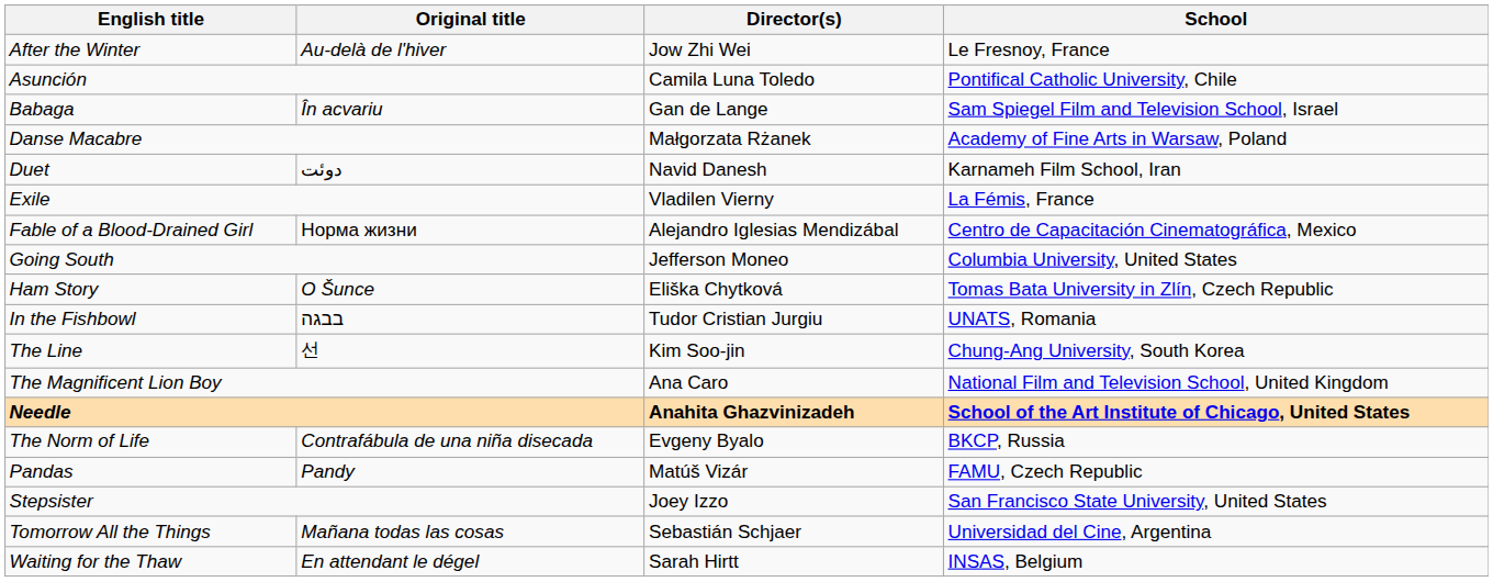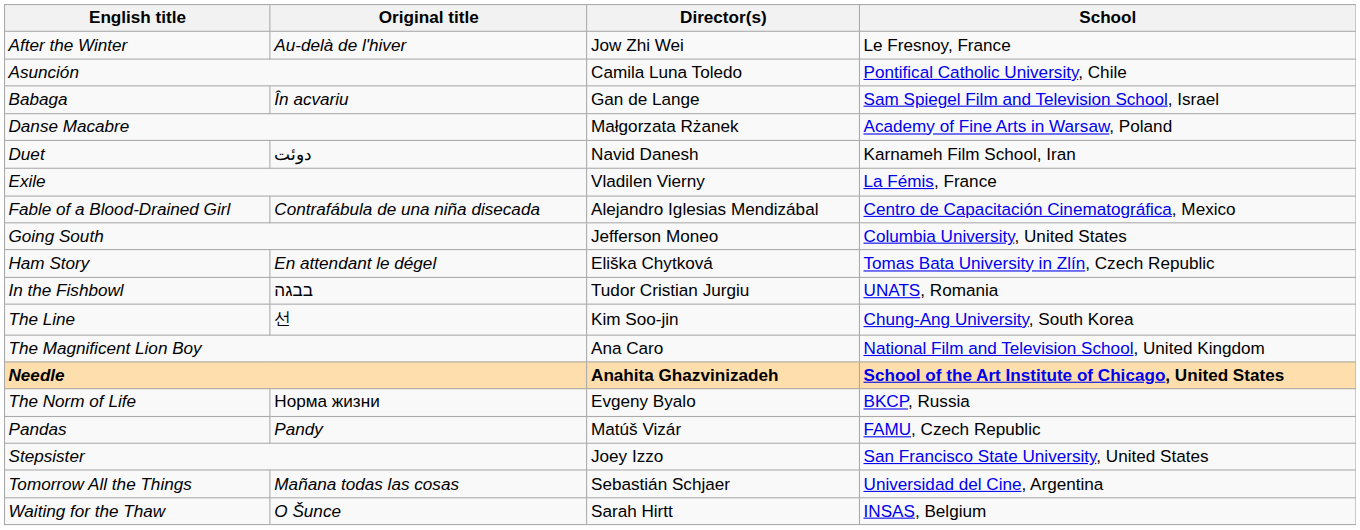 <table class="wikitable" width="100%" cellpadding="5">
 <tr>
 <th scope="col">English title</th>
 <th scope="col">Original title</th>
 <th scope="col">Director(s)</th>
 <th scope="col">School</th>
 </tr>
 <tr>
 <td><em>After the Winter</em></td>
 <td><em>Au-delà de l'hiver</em></td>
 <td>Jow Zhi Wei</td>
 <td>Le Fresnoy, France</td>
 </tr>
 <tr>
 <td colspan=2><em>Asunción</em></td>
 <td data-sort-value="Toledo">Camila Luna Toledo</td>
 <td><a href='#'>Pontifical Catholic University</a>, Chile</td>
 </tr>
 <tr>
 <td><em>Babaga</em></td>
 <td data-sort-value="In acvariu"><em>În acvariu</em></td>
 <td data-sort-value="Lange">Gan de Lange</td>
 <td><a href='#'>Sam Spiegel Film and Television School</a>, Israel</td>
 </tr>
 <tr>
 <td colspan=2><em>Danse Macabre</em></td>
 <td data-sort-value="Rzanek">Małgorzata Rżanek</td>
 <td><a href='#'>Academy of Fine Arts in Warsaw</a>, Poland</td>
 </tr>
 <tr>
 <td><em>Duet</em></td>
 <td data-sort-value="Duet">دوئت</td>
 <td data-sort-value="Danesh">Navid Danesh</td>
 <td>Karnameh Film School, Iran</td>
 </tr>
 <tr>
 <td colspan=2><em>Exile</em></td>
 <td data-sort-value="Vierny">Vladilen Vierny</td>
 <td><a href='#'>La Fémis</a>, France</td>
 </tr>
 <tr>
 <td><em>Fable of a Blood-Drained Girl</em></td>
-<td data-sort-value="Norma">Норма жизни</td>
+<td><em>Contrafábula de una niña disecada</em></td>
 <td data-sort-value="Mendizábal">Alejandro Iglesias Mendizábal</td>
 <td><a href='#'>Centro de Capacitación Cinematográfica</a>, Mexico</td>
 </tr>
 <tr>
 <td colspan=2><em>Going South</em></td>
 <td data-sort-value="Moneo">Jefferson Moneo</td>
 <td><a href='#'>Columbia University</a>, United States</td>
 </tr>
 <tr>
 <td><em>Ham Story</em></td>
-<td><em>O Šunce</em></td>
+<td><em>En attendant le dégel</em></td>
 <td data-sort-value="Chytková">Eliška Chytková</td>
 <td><a href='#'>Tomas Bata University in Zlín</a>, Czech Republic</td>
 </tr>
 <tr>
 <td><em>In the Fishbowl</em></td>
 <td data-sort-value="Babaga">בבגה</td>
 <td data-sort-value="Jurgiu">Tudor Cristian Jurgiu</td>
 <td><a href='#'>UNATS</a>, Romania</td>
 </tr>
 <tr>
 <td data-sort-value="Line"><em>The Line</em></td>
 <td data-sort-value="Seon">선</td>
 <td>Kim Soo-jin</td>
 <td><a href='#'>Chung-Ang University</a>, South Korea</td>
 </tr>
 <tr>
 <td colspan=2 data-sort-value="Magnificent"><em>The Magnificent Lion Boy</em></td>
 <td data-sort-value="Caro">Ana Caro</td>
 <td><a href='#'>National Film and Television School</a>, United Kingdom</td>
 </tr>
 <tr style="background:#FFDEAD;">
 <td colspan=2><strong><em>Needle</em></strong></td>
 <td data-sort-value="Ghazvinizadeh"><strong>Anahita Ghazvinizadeh</strong></td>
 <td><strong><a href='#'>School of the Art Institute of Chicago</a>, United States</strong></td>
 </tr>
 <tr>
 <td data-sort-value="Norm"><em>The Norm of Life</em></td>
-<td><em>Contrafábula de una niña disecada</em></td>
+<td data-sort-value="Norma">Норма жизни</td>
 <td data-sort-value="Byalo">Evgeny Byalo</td>
 <td><a href='#'>BKCP</a>, Russia</td>
 </tr>
 <tr>
 <td><em>Pandas</em></td>
 <td><em>Pandy</em></td>
 <td data-sort-value="Vizár">Matúš Vizár</td>
 <td><a href='#'>FAMU</a>, Czech Republic</td>
 </tr>
 <tr>
 <td colspan=2><em>Stepsister</em></td>
 <td data-sort-value="Izzo">Joey Izzo</td>
 <td><a href='#'>San Francisco State University</a>, United States</td>
 </tr>
 <tr>
 <td><em>Tomorrow All the Things</em></td>
 <td><em>Mañana todas las cosas</em></td>
 <td data-sort-value="Schjaer">Sebastián Schjaer</td>
 <td><a href='#'>Universidad del Cine</a>, Argentina</td>
 </tr>
 <tr>
 <td><em>Waiting for the Thaw</em></td>
-<td><em>En attendant le dégel</em></td>
+<td><em>O Šunce</em></td>
 <td data-sort-value="Hirtt">Sarah Hirtt</td>
 <td><a href='#'>INSAS</a>, Belgium</td>
 </tr>
 </table>
